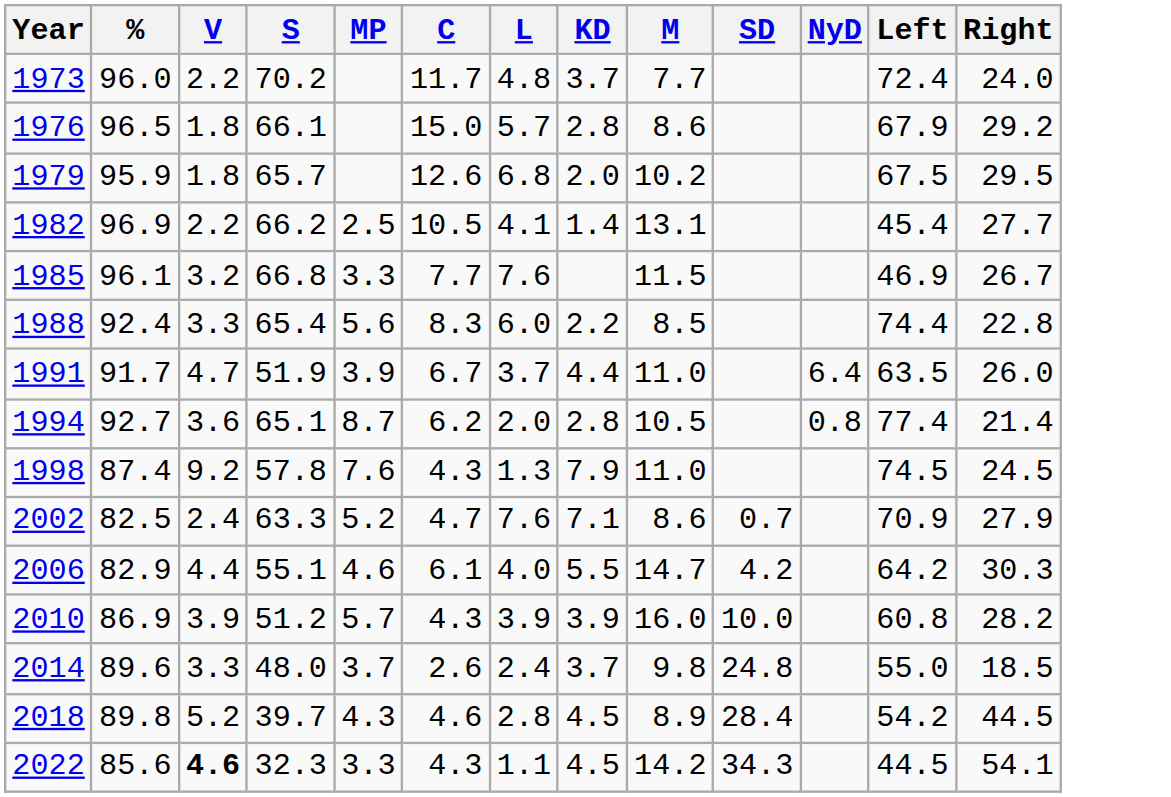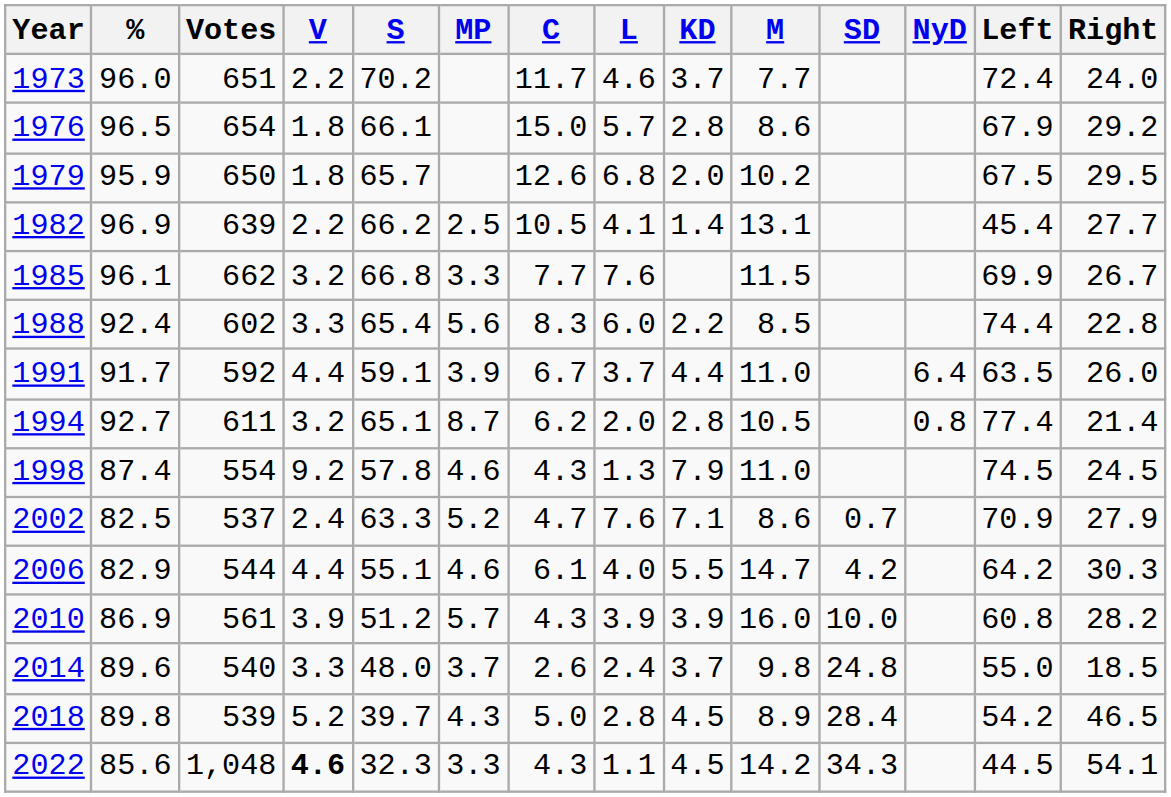 <table class="wikitable sortable" style=text-align:right>
 <tr>
 <th>Year</th>
 <th>%</th>
+<th>Votes</th>
 <th><a href='#'>V</a></th>
 <th><a href='#'>S</a></th>
 <th><a href='#'>MP</a></th>
 <th><a href='#'>C</a></th>
 <th><a href='#'>L</a></th>
 <th><a href='#'>KD</a></th>
 <th><a href='#'>M</a></th>
 <th><a href='#'>SD</a></th>
 <th><a href='#'>NyD</a></th>
 <th>Left</th>
 <th>Right</th>
 </tr>
 <tr>
 <td align=left><a href='#'>1973</a></td>
 <td>96.0</td>
+<td>651</td>
 <td>2.2</td>
 <td>70.2</td>
 <td></td>
 <td>11.7</td>
-<td>4.8</td>
+<td>4.6</td>
 <td>3.7</td>
 <td>7.7</td>
 <td></td>
 <td></td>
 <td>72.4</td>
 <td>24.0</td>
 </tr>
 <tr>
 <td align=left><a href='#'>1976</a></td>
 <td>96.5</td>
+<td>654</td>
 <td>1.8</td>
 <td>66.1</td>
 <td></td>
 <td>15.0</td>
 <td>5.7</td>
 <td>2.8</td>
 <td>8.6</td>
 <td></td>
 <td></td>
 <td>67.9</td>
 <td>29.2</td>
 </tr>
 <tr>
 <td align=left><a href='#'>1979</a></td>
 <td>95.9</td>
+<td>650</td>
 <td>1.8</td>
 <td>65.7</td>
 <td></td>
 <td>12.6</td>
 <td>6.8</td>
 <td>2.0</td>
 <td>10.2</td>
 <td></td>
 <td></td>
 <td>67.5</td>
 <td>29.5</td>
 </tr>
 <tr>
 <td align=left><a href='#'>1982</a></td>
 <td>96.9</td>
+<td>639</td>
 <td>2.2</td>
 <td>66.2</td>
 <td>2.5</td>
 <td>10.5</td>
 <td>4.1</td>
 <td>1.4</td>
 <td>13.1</td>
 <td></td>
 <td></td>
 <td>45.4</td>
 <td>27.7</td>
 </tr>
 <tr>
 <td align=left><a href='#'>1985</a></td>
 <td>96.1</td>
+<td>662</td>
 <td>3.2</td>
 <td>66.8</td>
 <td>3.3</td>
 <td>7.7</td>
 <td>7.6</td>
 <td></td>
 <td>11.5</td>
 <td></td>
 <td></td>
-<td>46.9</td>
+<td>69.9</td>
 <td>26.7</td>
 </tr>
 <tr>
 <td align=left><a href='#'>1988</a></td>
 <td>92.4</td>
+<td>602</td>
 <td>3.3</td>
 <td>65.4</td>
 <td>5.6</td>
 <td>8.3</td>
 <td>6.0</td>
 <td>2.2</td>
 <td>8.5</td>
 <td></td>
 <td></td>
 <td>74.4</td>
 <td>22.8</td>
 </tr>
 <tr>
 <td align=left><a href='#'>1991</a></td>
 <td>91.7</td>
-<td>4.7</td>
-<td>51.9</td>
+<td>592</td>
+<td>4.4</td>
+<td>59.1</td>
 <td>3.9</td>
 <td>6.7</td>
 <td>3.7</td>
 <td>4.4</td>
 <td>11.0</td>
 <td></td>
 <td>6.4</td>
 <td>63.5</td>
 <td>26.0</td>
 </tr>
 <tr>
 <td align=left><a href='#'>1994</a></td>
 <td>92.7</td>
-<td>3.6</td>
+<td>611</td>
+<td>3.2</td>
 <td>65.1</td>
 <td>8.7</td>
 <td>6.2</td>
 <td>2.0</td>
 <td>2.8</td>
 <td>10.5</td>
 <td></td>
 <td>0.8</td>
 <td>77.4</td>
 <td>21.4</td>
 </tr>
 <tr>
 <td align=left><a href='#'>1998</a></td>
 <td>87.4</td>
+<td>554</td>
 <td>9.2</td>
 <td>57.8</td>
-<td>7.6</td>
+<td>4.6</td>
 <td>4.3</td>
 <td>1.3</td>
 <td>7.9</td>
 <td>11.0</td>
 <td></td>
 <td></td>
 <td>74.5</td>
 <td>24.5</td>
 </tr>
 <tr>
 <td align=left><a href='#'>2002</a></td>
 <td>82.5</td>
+<td>537</td>
 <td>2.4</td>
 <td>63.3</td>
 <td>5.2</td>
 <td>4.7</td>
 <td>7.6</td>
 <td>7.1</td>
 <td>8.6</td>
 <td>0.7</td>
 <td></td>
 <td>70.9</td>
 <td>27.9</td>
 </tr>
 <tr>
 <td align=left><a href='#'>2006</a></td>
 <td>82.9</td>
+<td>544</td>
 <td>4.4</td>
 <td>55.1</td>
 <td>4.6</td>
 <td>6.1</td>
 <td>4.0</td>
 <td>5.5</td>
 <td>14.7</td>
 <td>4.2</td>
 <td></td>
 <td>64.2</td>
 <td>30.3</td>
 </tr>
 <tr>
 <td align=left><a href='#'>2010</a></td>
 <td>86.9</td>
+<td>561</td>
 <td>3.9</td>
 <td>51.2</td>
 <td>5.7</td>
 <td>4.3</td>
 <td>3.9</td>
 <td>3.9</td>
 <td>16.0</td>
 <td>10.0</td>
 <td></td>
 <td>60.8</td>
 <td>28.2</td>
 </tr>
 <tr>
 <td align=left><a href='#'>2014</a></td>
 <td>89.6</td>
+<td>540</td>
 <td>3.3</td>
 <td>48.0</td>
 <td>3.7</td>
 <td>2.6</td>
 <td>2.4</td>
 <td>3.7</td>
 <td>9.8</td>
 <td>24.8</td>
 <td></td>
 <td>55.0</td>
 <td>18.5</td>
 </tr>
 <tr>
 <td align=left><a href='#'>2018</a></td>
 <td>89.8</td>
+<td>539</td>
 <td>5.2</td>
 <td>39.7</td>
 <td>4.3</td>
-<td>4.6</td>
+<td>5.0</td>
 <td>2.8</td>
 <td>4.5</td>
 <td>8.9</td>
 <td>28.4</td>
 <td></td>
 <td>54.2</td>
-<td>44.5</td>
+<td>46.5</td>
 </tr>
 <tr>
 <td align=left><a href='#'>2022</a></td>
 <td>85.6</td>
+<td>1,048</td>
 <td><strong>4.6</strong></td>
 <td>32.3</td>
 <td>3.3</td>
 <td>4.3</td>
 <td>1.1</td>
 <td>4.5</td>
 <td>14.2</td>
 <td>34.3</td>
 <td></td>
 <td>44.5</td>
 <td>54.1</td>
 </tr>
 </table>
